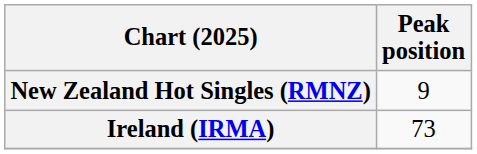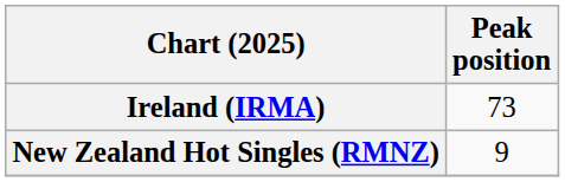 <table class="wikitable plainrowheaders sortable" style="text-align:center">
 <tr>
 <th scope="col">Chart (2025)</th>
 <th scope="col">Peak<br>position</th>
 </tr>
 <tr>
+<th scope="row">Ireland (<a href='#'>IRMA</a>)</th>
+<td>73</td>
+</tr>
+<tr>
 <th scope="row">New Zealand Hot Singles (<a href='#'>RMNZ</a>)</th>
 <td>9</td>
 </tr>
 <tr>
-<th scope="row">Ireland (<a href='#'>IRMA</a>)</th>
-<td>73</td>
-</tr>
-<tr>
 </tr>
 </table>
